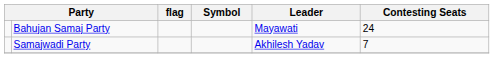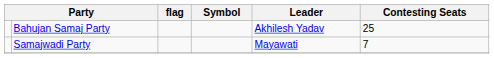 <table class="wikitable" width="60%">
 <tr>
 <th colspan="2">Party</th>
 <th>flag</th>
 <th>Symbol</th>
 <th>Leader</th>
 <th>Contesting Seats</th>
 </tr>
 <tr>
 <td></td>
 <td><a href='#'>Bahujan Samaj Party</a></td>
 <td></td>
 <td></td>
-<td><a href='#'>Mayawati</a></td>
-<td>24</td>
+<td><a href='#'>Akhilesh Yadav</a></td>
+<td>25</td>
 </tr>
 <tr>
 <td></td>
 <td><a href='#'>Samajwadi Party</a></td>
 <td></td>
 <td></td>
-<td><a href='#'>Akhilesh Yadav</a></td>
+<td><a href='#'>Mayawati</a></td>
 <td>7</td>
 </tr>
 <tr>
 </tr>
 </table>
